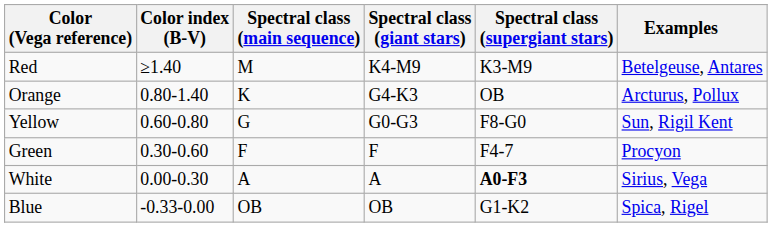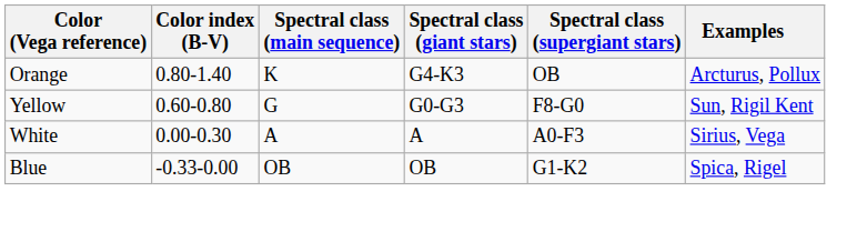 <table class="wikitable sortable">
 <tr>
 <th>Color<br>(Vega reference)</th>
 <th>Color index<br>(B-V)</th>
 <th>Spectral class<br>(<a href='#'>main sequence</a>)</th>
 <th>Spectral class<br>(<a href='#'>giant stars</a>)</th>
 <th>Spectral class<br>(<a href='#'>supergiant stars</a>)</th>
 <th>Examples     </th>
-</tr>
-<tr>
-<td>Red</td>
-<td>≥1.40</td>
-<td>M</td>
-<td>K4-M9</td>
-<td>K3-M9</td>
-<td><a href='#'>Betelgeuse</a>, <a href='#'>Antares</a></td>
 </tr>
 <tr>
 <td>Orange</td>
 <td>0.80-1.40</td>
 <td>K</td>
 <td>G4-K3</td>
 <td>OB</td>
 <td><a href='#'>Arcturus</a>, <a href='#'>Pollux</a></td>
 </tr>
 <tr>
 <td>Yellow</td>
 <td>0.60-0.80</td>
 <td>G</td>
 <td>G0-G3</td>
 <td>F8-G0</td>
 <td><a href='#'>Sun</a>, <a href='#'>Rigil Kent</a></td>
 </tr>
 <tr>
-<td>Green</td>
-<td>0.30-0.60</td>
-<td>F</td>
-<td>F</td>
-<td>F4-7</td>
-<td><a href='#'>Procyon</a></td>
-</tr>
-<tr>
 <td>White</td>
 <td>0.00-0.30</td>
 <td>A</td>
 <td>A</td>
-<td><strong>A0-F3</strong></td>
+<td>A0-F3</td>
 <td><a href='#'>Sirius</a>, <a href='#'>Vega</a></td>
 </tr>
 <tr>
 <td>Blue</td>
 <td>-0.33-0.00</td>
 <td>OB</td>
 <td>OB</td>
 <td>G1-K2</td>
 <td><a href='#'>Spica</a>, <a href='#'>Rigel</a></td>
 </tr>
 </table>
